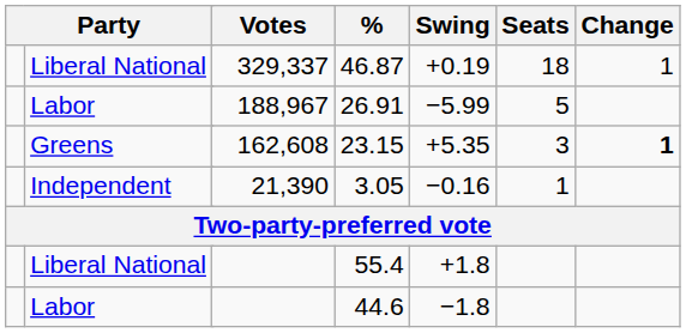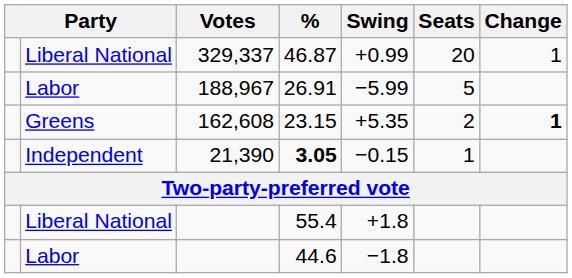 <table class="wikitable" style="text-align:right; margin-bottom:0">
 <tr>
 <th style="width:10px" colspan=3>Party</th>
 <th style="width:70px;">Votes</th>
 <th style="width:40px;">%</th>
 <th style="width:40px;">Swing</th>
 <th style="width:40px;">Seats</th>
 <th style="width:40px;">Change</th>
 </tr>
 <tr>
 <td> </td>
 <td style="text-align:left;" colspan="2"><a href='#'>Liberal National</a></td>
 <td style="width:70px;">329,337</td>
 <td style="width:40px;">46.87</td>
-<td style="width:45px;">+0.19</td>
-<td style="width:40px;">18</td>
+<td style="width:45px;">+0.99</td>
+<td style="width:40px;">20</td>
 <td style="width:55px;"> 1</td>
 </tr>
 <tr>
 <td> </td>
 <td style="text-align:left;" colspan="2"><a href='#'>Labor</a></td>
 <td style="width:70px;">188,967</td>
 <td style="width:40px;">26.91</td>
 <td style="width:45px;">−5.99</td>
 <td style="width:40px;">5</td>
 <td style="width:55px;"></td>
 </tr>
 <tr>
 <td> </td>
 <td style="text-align:left;" colspan="2"><a href='#'>Greens</a></td>
 <td style="width:70px;">162,608</td>
 <td style="width:40px;">23.15</td>
 <td style="width:45px;">+5.35</td>
-<td style="width:40px;">3</td>
+<td style="width:40px;">2</td>
 <td style="width:55px;"><strong> 1</strong></td>
 </tr>
 <tr>
 <td> </td>
 <td style="text-align:left;" colspan="2"><a href='#'>Independent</a></td>
 <td style="width:70px;">21,390</td>
-<td style="width:40px;">3.05</td>
-<td style="width:45px;">−0.16</td>
+<td style="width:40px;"><strong>3.05</strong></td>
+<td style="width:45px;">−0.15</td>
 <td style="width:40px;">1</td>
 <td style="width:55px;"></td>
 </tr>
 <tr>
 <th colspan="8"><a href='#'>Two-party-preferred vote</a></th>
 </tr>
 <tr>
 <td> </td>
 <td style="text-align:left;" colspan="2"><a href='#'>Liberal National</a></td>
 <td style="width:70px;"></td>
 <td style="width:40px;">55.4</td>
 <td style="width:45px;">+1.8</td>
 <td style="width:40px;"></td>
 <td style="width:55px;"></td>
 </tr>
 <tr>
 <td> </td>
 <td style="text-align:left;" colspan="2"><a href='#'>Labor</a></td>
 <td style="width:70px;"></td>
 <td style="width:40px;">44.6</td>
 <td style="width:45px;">−1.8</td>
 <td style="width:40px;"></td>
 <td style="width:55px;"></td>
 </tr>
 </table>
